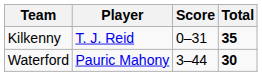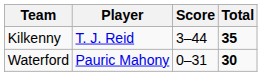 <table class="wikitable">
 <tr>
 <th>Team</th>
 <th>Player</th>
 <th>Score</th>
 <th>Total</th>
 </tr>
 <tr>
 <td>Kilkenny</td>
 <td><a href='#'>T. J. Reid</a></td>
-<td>0–31</td>
+<td>3–44</td>
 <td><strong>35</strong></td>
 </tr>
 <tr>
 <td>Waterford</td>
 <td><a href='#'>Pauric Mahony</a></td>
-<td>3–44</td>
+<td>0–31</td>
 <td><strong>30</strong></td>
 </tr>
 </table>
